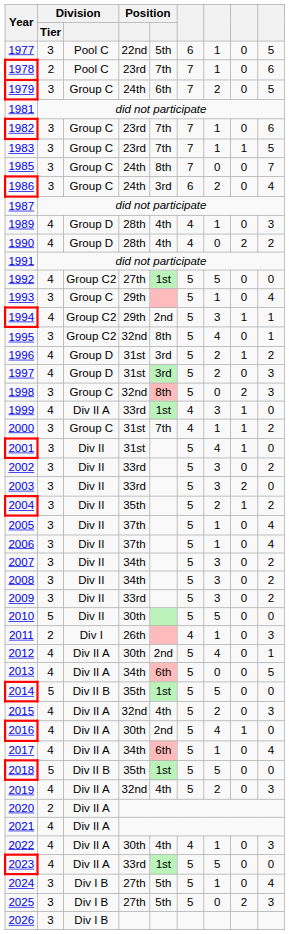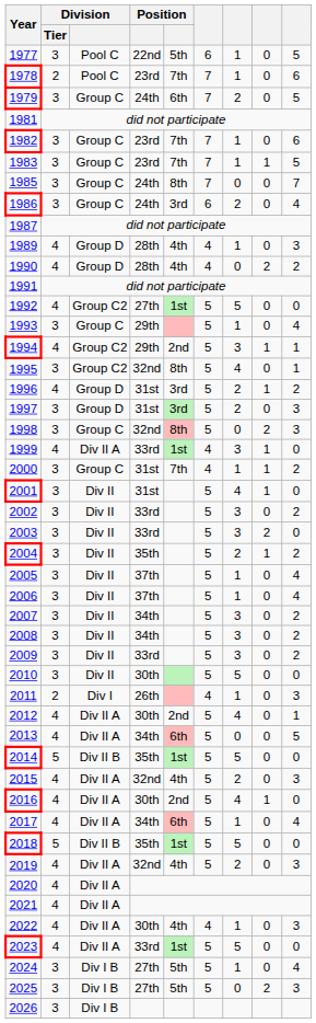 <table class="wikitable" style="text-align:center">
 <tr>
 <th rowspan=2>Year</th>
 <th colspan=2>Division</th>
 <th colspan=2>Position</th>
 <th rowspan=2 width=30></th>
 <th rowspan=2 width=30></th>
 <th rowspan=2 width=30></th>
 <th rowspan=2 width=30></th>
 </tr>
 <tr>
 <th>Tier</th>
 <th></th>
 <th width=30></th>
 <th width=30></th>
 </tr>
 <tr>
 <td><a href='#'>1977</a></td>
 <td>3</td>
 <td>Pool C</td>
 <td>22nd</td>
 <td>5th</td>
 <td>6</td>
 <td>1</td>
 <td>0</td>
 <td>5</td>
 </tr>
 <tr>
 <td style="border: 3px solid red"><a href='#'>1978</a></td>
 <td>2</td>
 <td>Pool C</td>
 <td>23rd</td>
 <td>7th</td>
 <td>7</td>
 <td>1</td>
 <td>0</td>
 <td>6</td>
 </tr>
 <tr>
 <td style="border: 3px solid red"><a href='#'>1979</a></td>
 <td>3</td>
 <td>Group C</td>
 <td>24th</td>
 <td>6th</td>
 <td>7</td>
 <td>2</td>
 <td>0</td>
 <td>5</td>
 </tr>
 <tr>
 <td><a href='#'>1981</a></td>
 <td colspan=8><em>did not participate</em></td>
 </tr>
 <tr>
 <td style="border: 3px solid red"><a href='#'>1982</a></td>
 <td>3</td>
 <td>Group C</td>
 <td>23rd</td>
 <td>7th</td>
 <td>7</td>
 <td>1</td>
 <td>0</td>
 <td>6</td>
 </tr>
 <tr>
 <td><a href='#'>1983</a></td>
 <td>3</td>
 <td>Group C</td>
 <td>23rd</td>
 <td>7th</td>
 <td>7</td>
 <td>1</td>
 <td>1</td>
 <td>5</td>
 </tr>
 <tr>
 <td><a href='#'>1985</a></td>
 <td>3</td>
 <td>Group C</td>
 <td>24th</td>
 <td>8th</td>
 <td>7</td>
 <td>0</td>
 <td>0</td>
 <td>7</td>
 </tr>
 <tr>
 <td style="border: 3px solid red"><a href='#'>1986</a></td>
 <td>3</td>
 <td>Group C</td>
 <td>24th</td>
 <td>3rd</td>
 <td>6</td>
 <td>2</td>
 <td>0</td>
 <td>4</td>
 </tr>
 <tr>
 <td><a href='#'>1987</a></td>
 <td colspan=8><em>did not participate</em></td>
 </tr>
 <tr>
 <td><a href='#'>1989</a></td>
 <td>4</td>
 <td>Group D</td>
 <td>28th</td>
 <td>4th</td>
 <td>4</td>
 <td>1</td>
 <td>0</td>
 <td>3</td>
 </tr>
 <tr>
 <td><a href='#'>1990</a></td>
 <td>4</td>
 <td>Group D</td>
 <td>28th</td>
 <td>4th</td>
 <td>4</td>
 <td>0</td>
 <td>2</td>
 <td>2</td>
 </tr>
 <tr>
 <td><a href='#'>1991</a></td>
 <td colspan=8><em>did not participate</em></td>
 </tr>
 <tr>
 <td><a href='#'>1992</a></td>
 <td>4</td>
 <td>Group C2</td>
 <td>27th</td>
 <td style="background:#BBF3BB">1st</td>
 <td>5</td>
 <td>5</td>
 <td>0</td>
 <td>0</td>
 </tr>
 <tr>
 <td><a href='#'>1993</a></td>
 <td>3</td>
 <td>Group C</td>
 <td>29th</td>
 <td style="background:#FFBBBB"></td>
 <td>5</td>
 <td>1</td>
 <td>0</td>
 <td>4</td>
 </tr>
 <tr>
 <td style="border: 3px solid red"><a href='#'>1994</a></td>
 <td>4</td>
 <td>Group C2</td>
 <td>29th</td>
 <td>2nd</td>
 <td>5</td>
 <td>3</td>
 <td>1</td>
 <td>1</td>
 </tr>
 <tr>
 <td><a href='#'>1995</a></td>
 <td>3</td>
 <td>Group C2</td>
 <td>32nd</td>
 <td>8th</td>
 <td>5</td>
 <td>4</td>
 <td>0</td>
 <td>1</td>
 </tr>
 <tr>
 <td><a href='#'>1996</a></td>
 <td>4</td>
 <td>Group D</td>
 <td>31st</td>
 <td>3rd</td>
 <td>5</td>
 <td>2</td>
 <td>1</td>
 <td>2</td>
 </tr>
 <tr>
 <td><a href='#'>1997</a></td>
-<td>4</td>
+<td>3</td>
 <td>Group D</td>
 <td>31st</td>
 <td style="background:#BBF3BB">3rd</td>
 <td>5</td>
 <td>2</td>
 <td>0</td>
 <td>3</td>
 </tr>
 <tr>
 <td><a href='#'>1998</a></td>
 <td>3</td>
 <td>Group C</td>
 <td>32nd</td>
 <td style="background:#FFBBBB">8th</td>
 <td>5</td>
 <td>0</td>
 <td>2</td>
 <td>3</td>
 </tr>
 <tr>
 <td><a href='#'>1999</a></td>
 <td>4</td>
 <td>Div II A</td>
 <td>33rd</td>
 <td style="background:#BBF3BB">1st</td>
 <td>4</td>
 <td>3</td>
 <td>1</td>
 <td>0</td>
 </tr>
 <tr>
 <td><a href='#'>2000</a></td>
 <td>3</td>
 <td>Group C</td>
 <td>31st</td>
 <td>7th</td>
 <td>4</td>
 <td>1</td>
 <td>1</td>
 <td>2</td>
 </tr>
 <tr>
 <td style="border: 3px solid red"><a href='#'>2001</a></td>
 <td>3</td>
 <td>Div II</td>
 <td>31st</td>
 <td></td>
 <td>5</td>
 <td>4</td>
 <td>1</td>
 <td>0</td>
 </tr>
 <tr>
 <td><a href='#'>2002</a></td>
 <td>3</td>
 <td>Div II</td>
 <td>33rd</td>
 <td></td>
 <td>5</td>
 <td>3</td>
 <td>0</td>
 <td>2</td>
 </tr>
 <tr>
 <td><a href='#'>2003</a></td>
 <td>3</td>
 <td>Div II</td>
 <td>33rd</td>
 <td></td>
 <td>5</td>
 <td>3</td>
 <td>2</td>
 <td>0</td>
 </tr>
 <tr>
 <td style="border: 3px solid red"><a href='#'>2004</a></td>
 <td>3</td>
 <td>Div II</td>
 <td>35th</td>
 <td></td>
 <td>5</td>
 <td>2</td>
 <td>1</td>
 <td>2</td>
 </tr>
 <tr>
 <td><a href='#'>2005</a></td>
 <td>3</td>
 <td>Div II</td>
 <td>37th</td>
 <td></td>
 <td>5</td>
 <td>1</td>
 <td>0</td>
 <td>4</td>
 </tr>
 <tr>
 <td><a href='#'>2006</a></td>
 <td>3</td>
 <td>Div II</td>
 <td>37th</td>
 <td></td>
 <td>5</td>
 <td>1</td>
 <td>0</td>
 <td>4</td>
 </tr>
 <tr>
 <td><a href='#'>2007</a></td>
 <td>3</td>
 <td>Div II</td>
 <td>34th</td>
 <td></td>
 <td>5</td>
 <td>3</td>
 <td>0</td>
 <td>2</td>
 </tr>
 <tr>
 <td><a href='#'>2008</a></td>
 <td>3</td>
 <td>Div II</td>
 <td>34th</td>
 <td></td>
 <td>5</td>
 <td>3</td>
 <td>0</td>
 <td>2</td>
 </tr>
 <tr>
 <td><a href='#'>2009</a></td>
 <td>3</td>
 <td>Div II</td>
 <td>33rd</td>
 <td></td>
 <td>5</td>
 <td>3</td>
 <td>0</td>
 <td>2</td>
 </tr>
 <tr>
 <td><a href='#'>2010</a></td>
-<td>5</td>
+<td>3</td>
 <td>Div II</td>
 <td>30th</td>
 <td style="background:#BBF3BB"></td>
 <td>5</td>
 <td>5</td>
 <td>0</td>
 <td>0</td>
 </tr>
 <tr>
 <td><a href='#'>2011</a></td>
 <td>2</td>
 <td>Div I</td>
 <td>26th</td>
 <td style="background:#FFBBBB"></td>
 <td>4</td>
 <td>1</td>
 <td>0</td>
 <td>3</td>
 </tr>
 <tr>
 <td><a href='#'>2012</a></td>
 <td>4</td>
 <td>Div II A</td>
 <td>30th</td>
 <td>2nd</td>
 <td>5</td>
 <td>4</td>
 <td>0</td>
 <td>1</td>
 </tr>
 <tr>
 <td><a href='#'>2013</a></td>
 <td>4</td>
 <td>Div II A</td>
 <td>34th</td>
 <td style="background:#FFBBBB">6th</td>
 <td>5</td>
 <td>0</td>
 <td>0</td>
 <td>5</td>
 </tr>
 <tr>
 <td style="border: 3px solid red"><a href='#'>2014</a></td>
 <td>5</td>
 <td>Div II B</td>
 <td>35th</td>
 <td style="background:#BBF3BB">1st</td>
 <td>5</td>
 <td>5</td>
 <td>0</td>
 <td>0</td>
 </tr>
 <tr>
 <td><a href='#'>2015</a></td>
 <td>4</td>
 <td>Div II A</td>
 <td>32nd</td>
 <td>4th</td>
 <td>5</td>
 <td>2</td>
 <td>0</td>
 <td>3</td>
 </tr>
 <tr>
 <td style="border: 3px solid red"><a href='#'>2016</a></td>
 <td>4</td>
 <td>Div II A</td>
 <td>30th</td>
 <td>2nd</td>
 <td>5</td>
 <td>4</td>
 <td>1</td>
 <td>0</td>
 </tr>
 <tr>
 <td><a href='#'>2017</a></td>
 <td>4</td>
 <td>Div II A</td>
 <td>34th</td>
 <td style="background:#FFBBBB">6th</td>
 <td>5</td>
 <td>1</td>
 <td>0</td>
 <td>4</td>
 </tr>
 <tr>
 <td style="border: 3px solid red"><a href='#'>2018</a></td>
 <td>5</td>
 <td>Div II B</td>
 <td>35th</td>
 <td style="background:#BBF3BB">1st</td>
 <td>5</td>
 <td>5</td>
 <td>0</td>
 <td>0</td>
 </tr>
 <tr>
 <td><a href='#'>2019</a></td>
 <td>4</td>
 <td>Div II A</td>
 <td>32nd</td>
 <td>4th</td>
 <td>5</td>
 <td>2</td>
 <td>0</td>
 <td>3</td>
 </tr>
 <tr>
 <td><a href='#'>2020</a></td>
-<td>2</td>
+<td>4</td>
 <td>Div II A</td>
 <td colspan=6 align=center></td>
 </tr>
 <tr>
 <td><a href='#'>2021</a></td>
 <td>4</td>
 <td>Div II A</td>
 <td colspan=6 align=center></td>
 </tr>
 <tr>
 <td><a href='#'>2022</a></td>
 <td>4</td>
 <td>Div II A</td>
 <td>30th</td>
 <td>4th</td>
 <td>4</td>
 <td>1</td>
 <td>0</td>
 <td>3</td>
 </tr>
 <tr>
 <td style="border: 3px solid red"><a href='#'>2023</a></td>
 <td>4</td>
 <td>Div II A</td>
 <td>33rd</td>
 <td style="background:#BBF3BB">1st</td>
 <td>5</td>
 <td>5</td>
 <td>0</td>
 <td>0</td>
 </tr>
 <tr>
 <td><a href='#'>2024</a></td>
 <td>3</td>
 <td>Div I B</td>
 <td>27th</td>
 <td>5th</td>
 <td>5</td>
 <td>1</td>
 <td>0</td>
 <td>4</td>
 </tr>
 <tr>
 <td><a href='#'>2025</a></td>
 <td>3</td>
 <td>Div I B</td>
 <td>27th</td>
 <td>5th</td>
 <td>5</td>
 <td>0</td>
 <td>2</td>
 <td>3</td>
 </tr>
 <tr>
 <td><a href='#'>2026</a></td>
 <td>3</td>
 <td>Div I B</td>
 <td></td>
 <td></td>
 <td></td>
 <td></td>
 <td></td>
 <td></td>
 </tr>
 </table>
